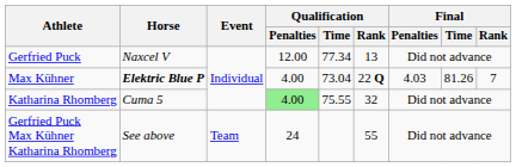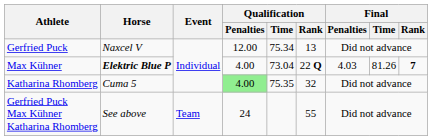 <table class="wikitable" style="font-size:90%">
 <tr>
 <th rowspan="2">Athlete</th>
 <th rowspan="2">Horse</th>
 <th rowspan="2">Event</th>
 <th colspan="3">Qualification</th>
 <th colspan="3">Final</th>
 </tr>
 <tr style="font-size:95%">
 <th>Penalties</th>
 <th>Time</th>
 <th>Rank</th>
 <th>Penalties</th>
 <th>Time</th>
 <th>Rank</th>
 </tr>
 <tr align=center>
 <td align=left><a href='#'>Gerfried Puck</a></td>
 <td align=left><em>Naxcel V</em></td>
 <td align=left rowspan=3><a href='#'>Individual</a></td>
 <td>12.00</td>
-<td>77.34</td>
+<td>75.34</td>
 <td>13</td>
 <td colspan=3>Did not advance</td>
 </tr>
 <tr align=center>
 <td align=left><a href='#'>Max Kühner</a></td>
 <td align=left><strong><em>Elektric Blue P</em></strong></td>
 <td>4.00</td>
 <td>73.04</td>
 <td>22 <strong>Q</strong></td>
 <td>4.03</td>
 <td>81.26</td>
-<td>7</td>
+<td><strong>7</strong></td>
 </tr>
 <tr align=center>
 <td align=left><a href='#'>Katharina Rhomberg</a></td>
 <td align=left><em>Cuma 5</em></td>
 <td style="background: lightgreen;">4.00</td>
-<td>75.55</td>
+<td>75.35</td>
 <td>32</td>
 <td colspan=3>Did not advance</td>
 </tr>
 <tr align=center>
 <td align=left><a href='#'>Gerfried Puck</a><br><a href='#'>Max Kühner</a><br><a href='#'>Katharina Rhomberg</a></td>
 <td align=left><em>See above</em></td>
 <td align=left><a href='#'>Team</a></td>
 <td>24</td>
 <td></td>
 <td>55</td>
 <td colspan=3>Did not advance</td>
 </tr>
 </table>
